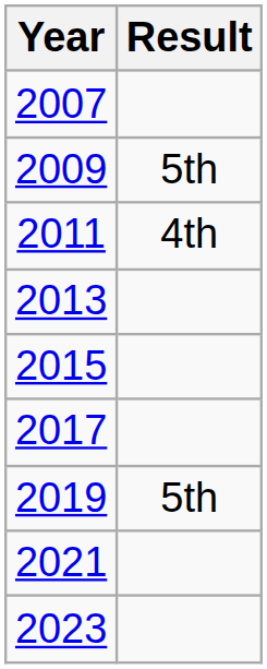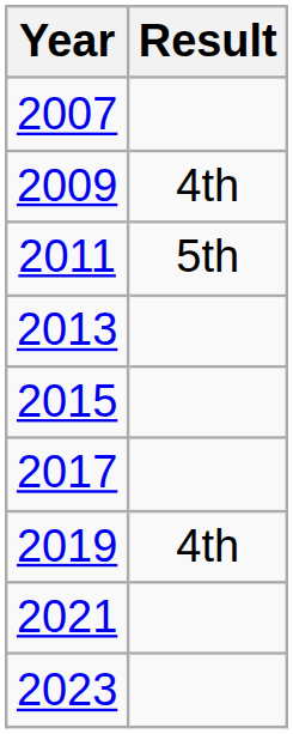 <table class="wikitable" style="text-align:center">
 <tr>
 <th>Year</th>
 <th>Result</th>
 </tr>
 <tr>
 <td><a href='#'>2007</a></td>
 <td></td>
 </tr>
 <tr>
 <td><a href='#'>2009</a></td>
-<td>5th</td>
+<td>4th</td>
 </tr>
 <tr>
 <td><a href='#'>2011</a></td>
-<td>4th</td>
+<td>5th</td>
 </tr>
 <tr>
 <td><a href='#'>2013</a></td>
 <td></td>
 </tr>
 <tr>
 <td><a href='#'>2015</a></td>
 <td></td>
 </tr>
 <tr>
 <td><a href='#'>2017</a></td>
 <td></td>
 </tr>
 <tr>
 <td><a href='#'>2019</a></td>
-<td>5th</td>
+<td>4th</td>
 </tr>
 <tr>
 <td><a href='#'>2021</a></td>
 <td></td>
 </tr>
 <tr>
 <td><a href='#'>2023</a></td>
 <td></td>
 </tr>
 </table>
